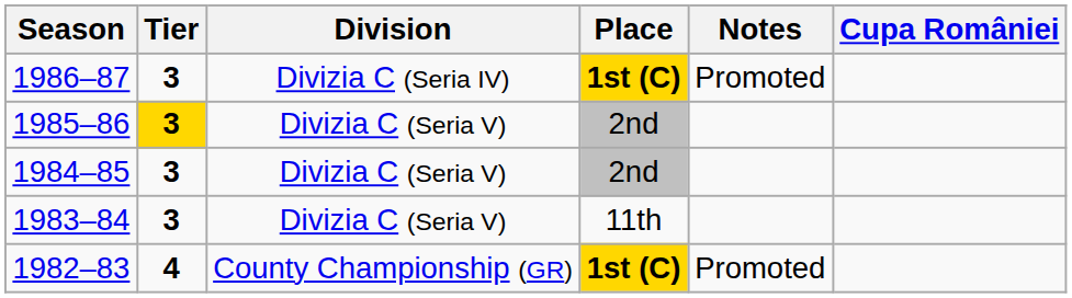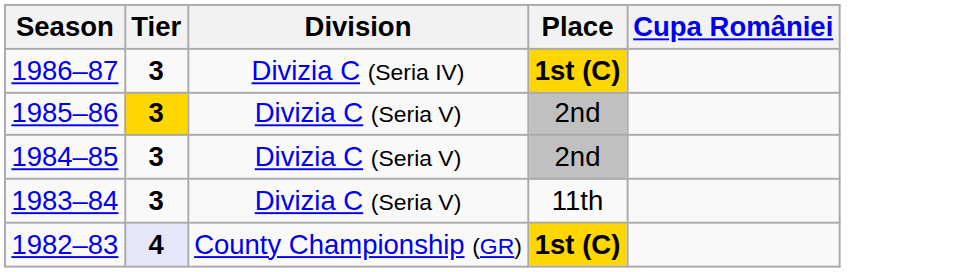 <table class="wikitable" style="text-align:center; font-size:90%">
 <tr>
 <th>Season</th>
 <th>Tier</th>
 <th>Division</th>
 <th>Place</th>
-<th>Notes</th>
 <th><a href='#'>Cupa României</a></th>
 </tr>
 <tr>
 <td><a href='#'>1986–87</a></td>
 <td><strong>3</strong></td>
 <td><a href='#'>Divizia C</a> <small>(Seria IV)</small></td>
 <td align=center bgcolor=gold><strong>1st (C)</strong></td>
-<td>Promoted</td>
 <td></td>
 </tr>
 <tr>
 <td><a href='#'>1985–86</a></td>
 <td style="background: gold;"><strong>3</strong></td>
 <td><a href='#'>Divizia C</a> <small>(Seria V)</small></td>
 <td align=center bgcolor=silver>2nd</td>
 <td></td>
-<td></td>
 </tr>
 <tr>
 <td><a href='#'>1984–85</a></td>
 <td><strong>3</strong></td>
 <td><a href='#'>Divizia C</a> <small>(Seria V)</small></td>
 <td align=center bgcolor=silver>2nd</td>
-<td></td>
 <td></td>
 </tr>
 <tr>
 <td><a href='#'>1983–84</a></td>
 <td><strong>3</strong></td>
 <td><a href='#'>Divizia C</a> <small>(Seria V)</small></td>
 <td>11th</td>
 <td></td>
-<td></td>
 </tr>
 <tr>
 <td><a href='#'>1982–83</a></td>
-<td><strong>4</strong></td>
+<td style="background: lavender;"><strong>4</strong></td>
 <td><a href='#'>County Championship</a> <small>(<a href='#'>GR</a>)</small></td>
 <td align=center bgcolor=gold><strong>1st (C)</strong></td>
-<td>Promoted</td>
 <td></td>
 </tr>
 </table>
